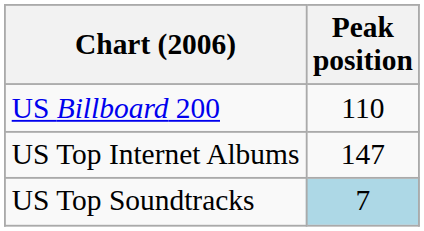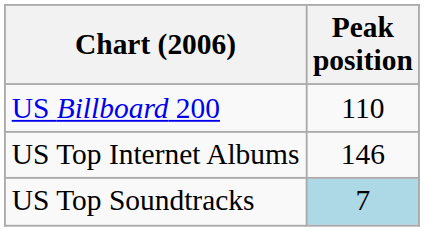 <table class="wikitable">
 <tr>
 <th align="left">Chart (2006)</th>
 <th align="left">Peak<br>position</th>
 </tr>
 <tr>
 <td align="left"><a href='#'>US <em>Billboard</em> 200</a></td>
 <td align="center">110</td>
 </tr>
 <tr>
 <td align="left">US Top Internet Albums</td>
-<td align="center">147</td>
+<td align="center">146</td>
 </tr>
 <tr>
 <td align="left">US Top Soundtracks</td>
 <td align="center" style="background: lightblue;">7</td>
 </tr>
 </table>
